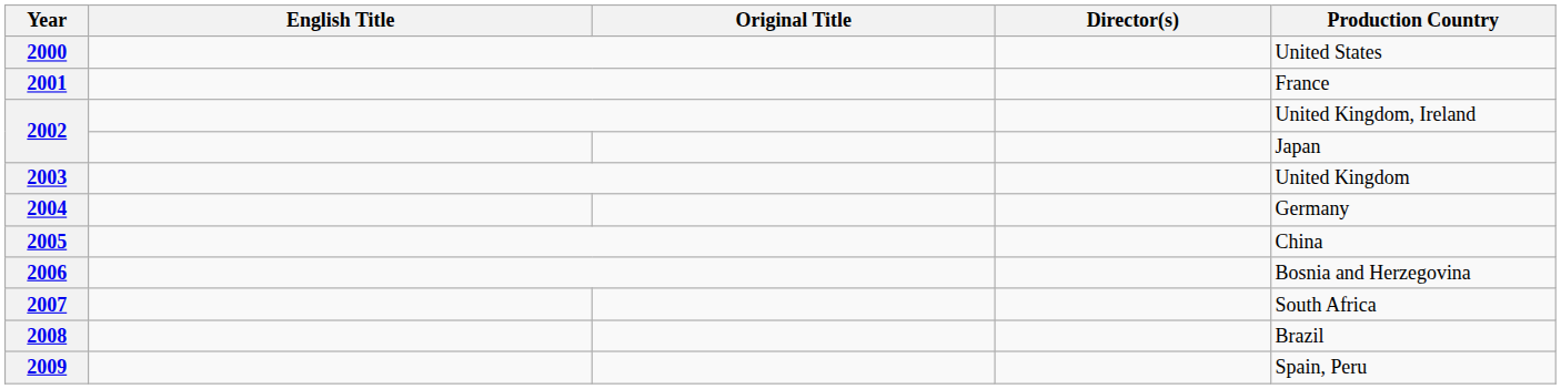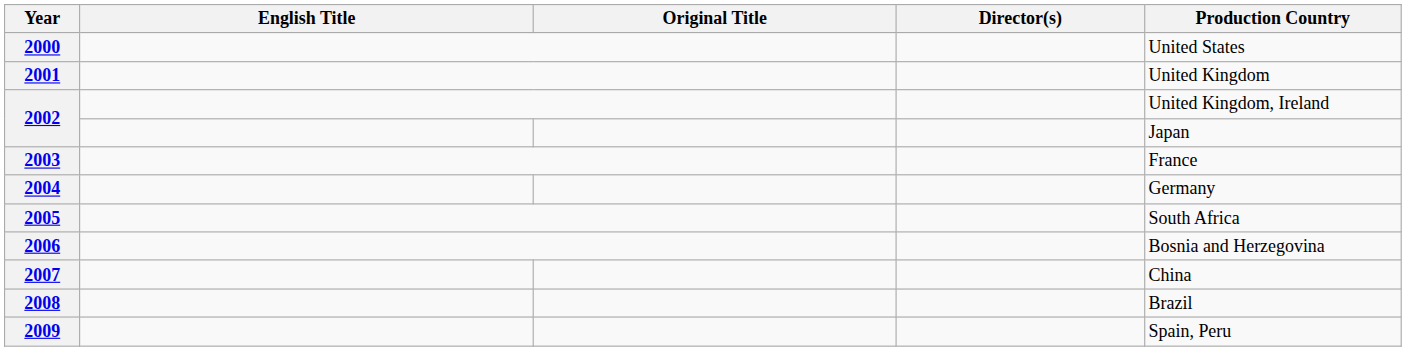 <table class="wikitable unsortable">
 <tr>
 <th scope="col" style="width:1%;">Year</th>
 <th scope="col" style="width:10%;">English Title</th>
 <th scope="col" style="width:8%;">Original Title</th>
 <th scope="col" style="width:5%;">Director(s)</th>
 <th scope="col" style="width:5%;">Production Country</th>
 </tr>
 <tr>
 <th style="text-align:center;"><a href='#'>2000</a></th>
 <td colspan="2"></td>
 <td></td>
 <td>United States</td>
 </tr>
 <tr>
 <th style="text-align:center;"><a href='#'>2001</a></th>
 <td colspan="2"></td>
 <td></td>
-<td>France</td>
+<td>United Kingdom</td>
 </tr>
 <tr>
 <th rowspan="2" style="text-align:center;"><a href='#'>2002</a></th>
 <td colspan="2"></td>
 <td></td>
 <td>United Kingdom, Ireland</td>
 </tr>
 <tr>
 <td></td>
 <td></td>
 <td></td>
 <td>Japan</td>
 </tr>
 <tr>
 <th style="text-align:center;"><a href='#'>2003</a></th>
 <td colspan="2"></td>
 <td></td>
-<td>United Kingdom</td>
+<td>France</td>
 </tr>
 <tr>
 <th style="text-align:center;"><a href='#'>2004</a></th>
 <td></td>
 <td></td>
 <td></td>
 <td>Germany</td>
 </tr>
 <tr>
 <th style="text-align:center;"><a href='#'>2005</a></th>
 <td colspan="2"></td>
 <td></td>
-<td>China</td>
+<td>South Africa</td>
 </tr>
 <tr>
 <th style="text-align:center;"><a href='#'>2006</a></th>
 <td colspan="2"></td>
 <td></td>
 <td>Bosnia and Herzegovina</td>
 </tr>
 <tr>
 <th style="text-align:center;"><a href='#'>2007</a></th>
 <td></td>
 <td></td>
 <td></td>
-<td>South Africa</td>
+<td>China</td>
 </tr>
 <tr>
 <th style="text-align:center;"><a href='#'>2008</a></th>
 <td></td>
 <td></td>
 <td></td>
 <td>Brazil</td>
 </tr>
 <tr>
 <th style="text-align:center;"><a href='#'>2009</a></th>
 <td></td>
 <td></td>
 <td></td>
 <td>Spain, Peru</td>
 </tr>
 </table>
